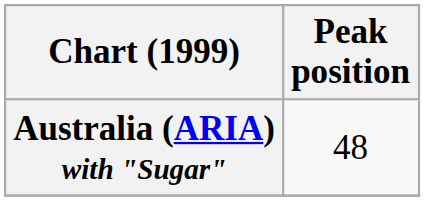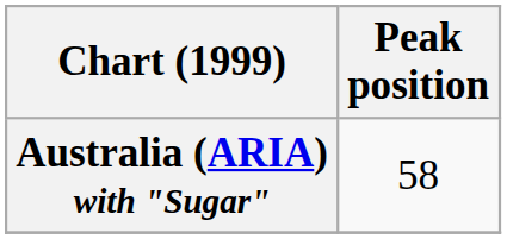 <table class="wikitable sortable plainrowheaders" style="text-align:center">
 <tr>
 <th>Chart (1999)</th>
 <th>Peak<br>position</th>
 </tr>
 <tr>
 <th scope="row">Australia (<a href='#'>ARIA</a>)<br><small><em>with "Sugar"</em></small></th>
-<td>48</td>
+<td>58</td>
 </tr>
 <tr>
 </tr>
 <tr>
 </tr>
 <tr>
 </tr>
 <tr>
 </tr>
 <tr>
 </tr>
 <tr>
 </tr>
 </table>
